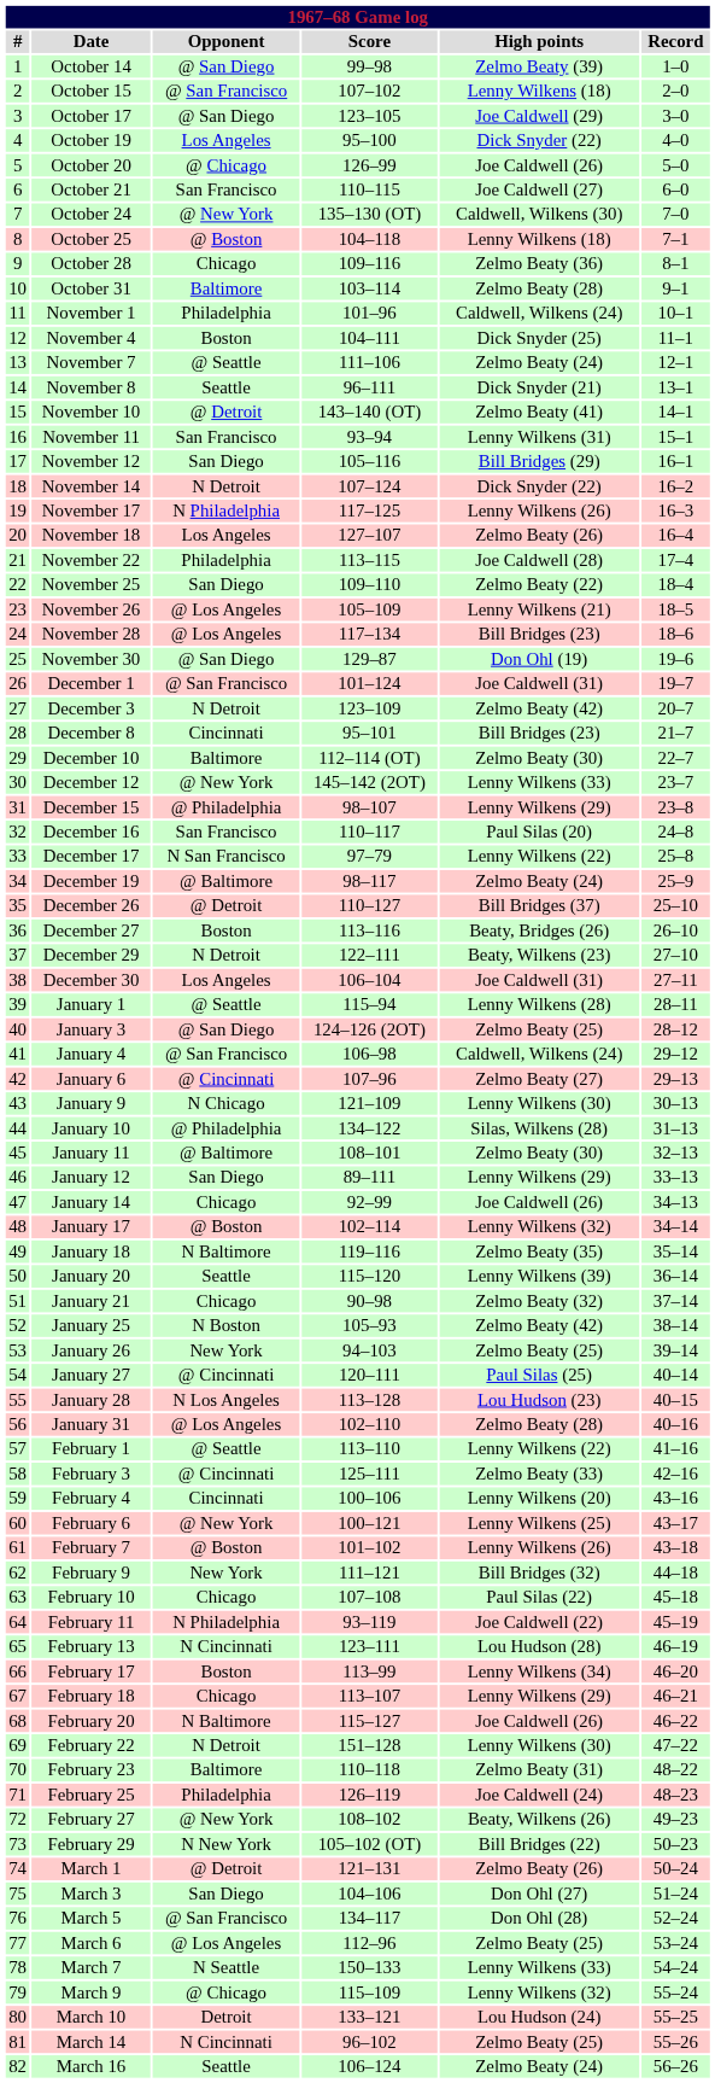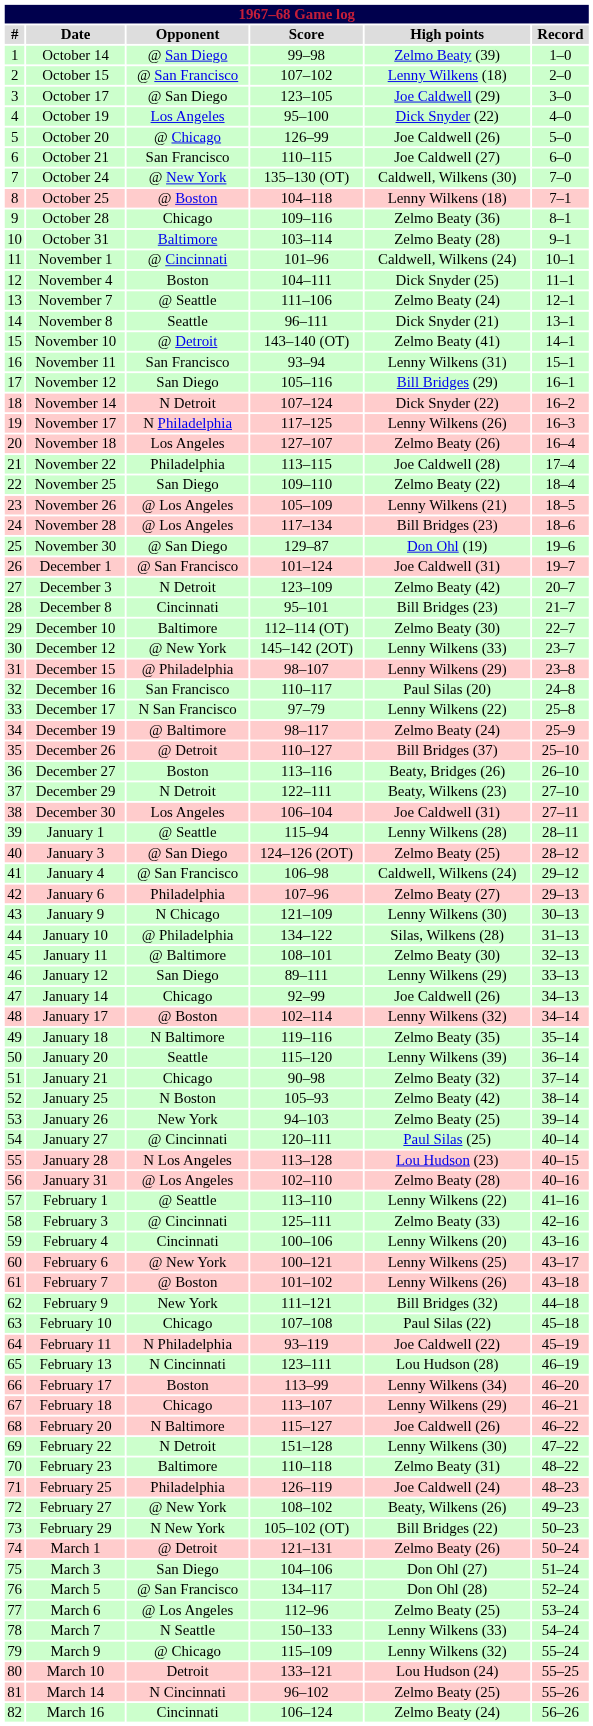 <table class="toccolours collapsible" width=50% style="clear:both; margin:1.5em auto; text-align:center">
 <tr>
 <th colspan=11 style="background:#00004d; color:#C41E3A;">1967–68 Game log</th>
 </tr>
 <tr align="center" bgcolor="#dddddd">
 <td><strong>#</strong></td>
 <td><strong>Date</strong></td>
 <td><strong>Opponent</strong></td>
 <td><strong>Score</strong></td>
 <td><strong>High points</strong></td>
 <td><strong>Record</strong></td>
 </tr>
 <tr align="center" bgcolor="ccffcc">
 <td>1</td>
 <td>October 14</td>
 <td>@ <a href='#'>San Diego</a></td>
 <td>99–98</td>
 <td><a href='#'>Zelmo Beaty</a> (39)</td>
 <td>1–0</td>
 </tr>
 <tr align="center" bgcolor="ccffcc">
 <td>2</td>
 <td>October 15</td>
 <td>@ <a href='#'>San Francisco</a></td>
 <td>107–102</td>
 <td><a href='#'>Lenny Wilkens</a> (18)</td>
 <td>2–0</td>
 </tr>
 <tr align="center" bgcolor="ccffcc">
 <td>3</td>
 <td>October 17</td>
 <td>@ San Diego</td>
 <td>123–105</td>
 <td><a href='#'>Joe Caldwell</a> (29)</td>
 <td>3–0</td>
 </tr>
 <tr align="center" bgcolor="ccffcc">
 <td>4</td>
 <td>October 19</td>
 <td><a href='#'>Los Angeles</a></td>
 <td>95–100</td>
 <td><a href='#'>Dick Snyder</a> (22)</td>
 <td>4–0</td>
 </tr>
 <tr align="center" bgcolor="ccffcc">
 <td>5</td>
 <td>October 20</td>
 <td>@ <a href='#'>Chicago</a></td>
 <td>126–99</td>
 <td>Joe Caldwell (26)</td>
 <td>5–0</td>
 </tr>
 <tr align="center" bgcolor="ccffcc">
 <td>6</td>
 <td>October 21</td>
 <td>San Francisco</td>
 <td>110–115</td>
 <td>Joe Caldwell (27)</td>
 <td>6–0</td>
 </tr>
 <tr align="center" bgcolor="ccffcc">
 <td>7</td>
 <td>October 24</td>
 <td>@ <a href='#'>New York</a></td>
 <td>135–130 (OT)</td>
 <td>Caldwell, Wilkens (30)</td>
 <td>7–0</td>
 </tr>
 <tr align="center" bgcolor="ffcccc">
 <td>8</td>
 <td>October 25</td>
 <td>@ <a href='#'>Boston</a></td>
 <td>104–118</td>
 <td>Lenny Wilkens (18)</td>
 <td>7–1</td>
 </tr>
 <tr align="center" bgcolor="ccffcc">
 <td>9</td>
 <td>October 28</td>
 <td>Chicago</td>
 <td>109–116</td>
 <td>Zelmo Beaty (36)</td>
 <td>8–1</td>
 </tr>
 <tr align="center" bgcolor="ccffcc">
 <td>10</td>
 <td>October 31</td>
 <td><a href='#'>Baltimore</a></td>
 <td>103–114</td>
 <td>Zelmo Beaty (28)</td>
 <td>9–1</td>
 </tr>
 <tr align="center" bgcolor="ccffcc">
 <td>11</td>
 <td>November 1</td>
-<td>Philadelphia</td>
+<td>@ <a href='#'>Cincinnati</a></td>
 <td>101–96</td>
 <td>Caldwell, Wilkens (24)</td>
 <td>10–1</td>
 </tr>
 <tr align="center" bgcolor="ccffcc">
 <td>12</td>
 <td>November 4</td>
 <td>Boston</td>
 <td>104–111</td>
 <td>Dick Snyder (25)</td>
 <td>11–1</td>
 </tr>
 <tr align="center" bgcolor="ccffcc">
 <td>13</td>
 <td>November 7</td>
 <td>@ Seattle</td>
 <td>111–106</td>
 <td>Zelmo Beaty (24)</td>
 <td>12–1</td>
 </tr>
 <tr align="center" bgcolor="ccffcc">
 <td>14</td>
 <td>November 8</td>
 <td>Seattle</td>
 <td>96–111</td>
 <td>Dick Snyder (21)</td>
 <td>13–1</td>
 </tr>
 <tr align="center" bgcolor="ccffcc">
 <td>15</td>
 <td>November 10</td>
 <td>@ <a href='#'>Detroit</a></td>
 <td>143–140 (OT)</td>
 <td>Zelmo Beaty (41)</td>
 <td>14–1</td>
 </tr>
 <tr align="center" bgcolor="ccffcc">
 <td>16</td>
 <td>November 11</td>
 <td>San Francisco</td>
 <td>93–94</td>
 <td>Lenny Wilkens (31)</td>
 <td>15–1</td>
 </tr>
 <tr align="center" bgcolor="ccffcc">
 <td>17</td>
 <td>November 12</td>
 <td>San Diego</td>
 <td>105–116</td>
 <td><a href='#'>Bill Bridges</a> (29)</td>
 <td>16–1</td>
 </tr>
 <tr align="center" bgcolor="ffcccc">
 <td>18</td>
 <td>November 14</td>
 <td>N Detroit</td>
 <td>107–124</td>
 <td>Dick Snyder (22)</td>
 <td>16–2</td>
 </tr>
 <tr align="center" bgcolor="ffcccc">
 <td>19</td>
 <td>November 17</td>
 <td>N <a href='#'>Philadelphia</a></td>
 <td>117–125</td>
 <td>Lenny Wilkens (26)</td>
 <td>16–3</td>
 </tr>
 <tr align="center" bgcolor="ffcccc">
 <td>20</td>
 <td>November 18</td>
 <td>Los Angeles</td>
 <td>127–107</td>
 <td>Zelmo Beaty (26)</td>
 <td>16–4</td>
 </tr>
 <tr align="center" bgcolor="ccffcc">
 <td>21</td>
 <td>November 22</td>
 <td>Philadelphia</td>
 <td>113–115</td>
 <td>Joe Caldwell (28)</td>
 <td>17–4</td>
 </tr>
 <tr align="center" bgcolor="ccffcc">
 <td>22</td>
 <td>November 25</td>
 <td>San Diego</td>
 <td>109–110</td>
 <td>Zelmo Beaty (22)</td>
 <td>18–4</td>
 </tr>
 <tr align="center" bgcolor="ffcccc">
 <td>23</td>
 <td>November 26</td>
 <td>@ Los Angeles</td>
 <td>105–109</td>
 <td>Lenny Wilkens (21)</td>
 <td>18–5</td>
 </tr>
 <tr align="center" bgcolor="ffcccc">
 <td>24</td>
 <td>November 28</td>
 <td>@ Los Angeles</td>
 <td>117–134</td>
 <td>Bill Bridges (23)</td>
 <td>18–6</td>
 </tr>
 <tr align="center" bgcolor="ccffcc">
 <td>25</td>
 <td>November 30</td>
 <td>@ San Diego</td>
 <td>129–87</td>
 <td><a href='#'>Don Ohl</a> (19)</td>
 <td>19–6</td>
 </tr>
 <tr align="center" bgcolor="ffcccc">
 <td>26</td>
 <td>December 1</td>
 <td>@ San Francisco</td>
 <td>101–124</td>
 <td>Joe Caldwell (31)</td>
 <td>19–7</td>
 </tr>
 <tr align="center" bgcolor="ccffcc">
 <td>27</td>
 <td>December 3</td>
 <td>N Detroit</td>
 <td>123–109</td>
 <td>Zelmo Beaty (42)</td>
 <td>20–7</td>
 </tr>
 <tr align="center" bgcolor="ccffcc">
 <td>28</td>
 <td>December 8</td>
 <td>Cincinnati</td>
 <td>95–101</td>
 <td>Bill Bridges (23)</td>
 <td>21–7</td>
 </tr>
 <tr align="center" bgcolor="ccffcc">
 <td>29</td>
 <td>December 10</td>
 <td>Baltimore</td>
 <td>112–114 (OT)</td>
 <td>Zelmo Beaty (30)</td>
 <td>22–7</td>
 </tr>
 <tr align="center" bgcolor="ccffcc">
 <td>30</td>
 <td>December 12</td>
 <td>@ New York</td>
 <td>145–142 (2OT)</td>
 <td>Lenny Wilkens (33)</td>
 <td>23–7</td>
 </tr>
 <tr align="center" bgcolor="ffcccc">
 <td>31</td>
 <td>December 15</td>
 <td>@ Philadelphia</td>
 <td>98–107</td>
 <td>Lenny Wilkens (29)</td>
 <td>23–8</td>
 </tr>
 <tr align="center" bgcolor="ccffcc">
 <td>32</td>
 <td>December 16</td>
 <td>San Francisco</td>
 <td>110–117</td>
 <td>Paul Silas (20)</td>
 <td>24–8</td>
 </tr>
 <tr align="center" bgcolor="ccffcc">
 <td>33</td>
 <td>December 17</td>
 <td>N San Francisco</td>
 <td>97–79</td>
 <td>Lenny Wilkens (22)</td>
 <td>25–8</td>
 </tr>
 <tr align="center" bgcolor="ffcccc">
 <td>34</td>
 <td>December 19</td>
 <td>@ Baltimore</td>
 <td>98–117</td>
 <td>Zelmo Beaty (24)</td>
 <td>25–9</td>
 </tr>
 <tr align="center" bgcolor="ffcccc">
 <td>35</td>
 <td>December 26</td>
 <td>@ Detroit</td>
 <td>110–127</td>
 <td>Bill Bridges (37)</td>
 <td>25–10</td>
 </tr>
 <tr align="center" bgcolor="ccffcc">
 <td>36</td>
 <td>December 27</td>
 <td>Boston</td>
 <td>113–116</td>
 <td>Beaty, Bridges (26)</td>
 <td>26–10</td>
 </tr>
 <tr align="center" bgcolor="ccffcc">
 <td>37</td>
 <td>December 29</td>
 <td>N Detroit</td>
 <td>122–111</td>
 <td>Beaty, Wilkens (23)</td>
 <td>27–10</td>
 </tr>
 <tr align="center" bgcolor="ffcccc">
 <td>38</td>
 <td>December 30</td>
 <td>Los Angeles</td>
 <td>106–104</td>
 <td>Joe Caldwell (31)</td>
 <td>27–11</td>
 </tr>
 <tr align="center" bgcolor="ccffcc">
 <td>39</td>
 <td>January 1</td>
 <td>@ Seattle</td>
 <td>115–94</td>
 <td>Lenny Wilkens (28)</td>
 <td>28–11</td>
 </tr>
 <tr align="center" bgcolor="ffcccc">
 <td>40</td>
 <td>January 3</td>
 <td>@ San Diego</td>
 <td>124–126 (2OT)</td>
 <td>Zelmo Beaty (25)</td>
 <td>28–12</td>
 </tr>
 <tr align="center" bgcolor="ccffcc">
 <td>41</td>
 <td>January 4</td>
 <td>@ San Francisco</td>
 <td>106–98</td>
 <td>Caldwell, Wilkens (24)</td>
 <td>29–12</td>
 </tr>
 <tr align="center" bgcolor="ffcccc">
 <td>42</td>
 <td>January 6</td>
-<td>@ <a href='#'>Cincinnati</a></td>
+<td>Philadelphia</td>
 <td>107–96</td>
 <td>Zelmo Beaty (27)</td>
 <td>29–13</td>
 </tr>
 <tr align="center" bgcolor="ccffcc">
 <td>43</td>
 <td>January 9</td>
 <td>N Chicago</td>
 <td>121–109</td>
 <td>Lenny Wilkens (30)</td>
 <td>30–13</td>
 </tr>
 <tr align="center" bgcolor="ccffcc">
 <td>44</td>
 <td>January 10</td>
 <td>@ Philadelphia</td>
 <td>134–122</td>
 <td>Silas, Wilkens (28)</td>
 <td>31–13</td>
 </tr>
 <tr align="center" bgcolor="ccffcc">
 <td>45</td>
 <td>January 11</td>
 <td>@ Baltimore</td>
 <td>108–101</td>
 <td>Zelmo Beaty (30)</td>
 <td>32–13</td>
 </tr>
 <tr align="center" bgcolor="ccffcc">
 <td>46</td>
 <td>January 12</td>
 <td>San Diego</td>
 <td>89–111</td>
 <td>Lenny Wilkens (29)</td>
 <td>33–13</td>
 </tr>
 <tr align="center" bgcolor="ccffcc">
 <td>47</td>
 <td>January 14</td>
 <td>Chicago</td>
 <td>92–99</td>
 <td>Joe Caldwell (26)</td>
 <td>34–13</td>
 </tr>
 <tr align="center" bgcolor="ffcccc">
 <td>48</td>
 <td>January 17</td>
 <td>@ Boston</td>
 <td>102–114</td>
 <td>Lenny Wilkens (32)</td>
 <td>34–14</td>
 </tr>
 <tr align="center" bgcolor="ccffcc">
 <td>49</td>
 <td>January 18</td>
 <td>N Baltimore</td>
 <td>119–116</td>
 <td>Zelmo Beaty (35)</td>
 <td>35–14</td>
 </tr>
 <tr align="center" bgcolor="ccffcc">
 <td>50</td>
 <td>January 20</td>
 <td>Seattle</td>
 <td>115–120</td>
 <td>Lenny Wilkens (39)</td>
 <td>36–14</td>
 </tr>
 <tr align="center" bgcolor="ccffcc">
 <td>51</td>
 <td>January 21</td>
 <td>Chicago</td>
 <td>90–98</td>
 <td>Zelmo Beaty (32)</td>
 <td>37–14</td>
 </tr>
 <tr align="center" bgcolor="ccffcc">
 <td>52</td>
 <td>January 25</td>
 <td>N Boston</td>
 <td>105–93</td>
 <td>Zelmo Beaty (42)</td>
 <td>38–14</td>
 </tr>
 <tr align="center" bgcolor="ccffcc">
 <td>53</td>
 <td>January 26</td>
 <td>New York</td>
 <td>94–103</td>
 <td>Zelmo Beaty (25)</td>
 <td>39–14</td>
 </tr>
 <tr align="center" bgcolor="ccffcc">
 <td>54</td>
 <td>January 27</td>
 <td>@ Cincinnati</td>
 <td>120–111</td>
 <td><a href='#'>Paul Silas</a> (25)</td>
 <td>40–14</td>
 </tr>
 <tr align="center" bgcolor="ffcccc">
 <td>55</td>
 <td>January 28</td>
 <td>N Los Angeles</td>
 <td>113–128</td>
 <td><a href='#'>Lou Hudson</a> (23)</td>
 <td>40–15</td>
 </tr>
 <tr align="center" bgcolor="ffcccc">
 <td>56</td>
 <td>January 31</td>
 <td>@ Los Angeles</td>
 <td>102–110</td>
 <td>Zelmo Beaty (28)</td>
 <td>40–16</td>
 </tr>
 <tr align="center" bgcolor="ccffcc">
 <td>57</td>
 <td>February 1</td>
 <td>@ Seattle</td>
 <td>113–110</td>
 <td>Lenny Wilkens (22)</td>
 <td>41–16</td>
 </tr>
 <tr align="center" bgcolor="ccffcc">
 <td>58</td>
 <td>February 3</td>
 <td>@ Cincinnati</td>
 <td>125–111</td>
 <td>Zelmo Beaty (33)</td>
 <td>42–16</td>
 </tr>
 <tr align="center" bgcolor="ccffcc">
 <td>59</td>
 <td>February 4</td>
 <td>Cincinnati</td>
 <td>100–106</td>
 <td>Lenny Wilkens (20)</td>
 <td>43–16</td>
 </tr>
 <tr align="center" bgcolor="ffcccc">
 <td>60</td>
 <td>February 6</td>
 <td>@ New York</td>
 <td>100–121</td>
 <td>Lenny Wilkens (25)</td>
 <td>43–17</td>
 </tr>
 <tr align="center" bgcolor="ffcccc">
 <td>61</td>
 <td>February 7</td>
 <td>@ Boston</td>
 <td>101–102</td>
 <td>Lenny Wilkens (26)</td>
 <td>43–18</td>
 </tr>
 <tr align="center" bgcolor="ccffcc">
 <td>62</td>
 <td>February 9</td>
 <td>New York</td>
 <td>111–121</td>
 <td>Bill Bridges (32)</td>
 <td>44–18</td>
 </tr>
 <tr align="center" bgcolor="ccffcc">
 <td>63</td>
 <td>February 10</td>
 <td>Chicago</td>
 <td>107–108</td>
 <td>Paul Silas (22)</td>
 <td>45–18</td>
 </tr>
 <tr align="center" bgcolor="ffcccc">
 <td>64</td>
 <td>February 11</td>
 <td>N Philadelphia</td>
 <td>93–119</td>
 <td>Joe Caldwell (22)</td>
 <td>45–19</td>
 </tr>
 <tr align="center" bgcolor="ccffcc">
 <td>65</td>
 <td>February 13</td>
 <td>N Cincinnati</td>
 <td>123–111</td>
 <td>Lou Hudson (28)</td>
 <td>46–19</td>
 </tr>
 <tr align="center" bgcolor="ffcccc">
 <td>66</td>
 <td>February 17</td>
 <td>Boston</td>
 <td>113–99</td>
 <td>Lenny Wilkens (34)</td>
 <td>46–20</td>
 </tr>
 <tr align="center" bgcolor="ffcccc">
 <td>67</td>
 <td>February 18</td>
 <td>Chicago</td>
 <td>113–107</td>
 <td>Lenny Wilkens (29)</td>
 <td>46–21</td>
 </tr>
 <tr align="center" bgcolor="ffcccc">
 <td>68</td>
 <td>February 20</td>
 <td>N Baltimore</td>
 <td>115–127</td>
 <td>Joe Caldwell (26)</td>
 <td>46–22</td>
 </tr>
 <tr align="center" bgcolor="ccffcc">
 <td>69</td>
 <td>February 22</td>
 <td>N Detroit</td>
 <td>151–128</td>
 <td>Lenny Wilkens (30)</td>
 <td>47–22</td>
 </tr>
 <tr align="center" bgcolor="ccffcc">
 <td>70</td>
 <td>February 23</td>
 <td>Baltimore</td>
 <td>110–118</td>
 <td>Zelmo Beaty (31)</td>
 <td>48–22</td>
 </tr>
 <tr align="center" bgcolor="ffcccc">
 <td>71</td>
 <td>February 25</td>
 <td>Philadelphia</td>
 <td>126–119</td>
 <td>Joe Caldwell (24)</td>
 <td>48–23</td>
 </tr>
 <tr align="center" bgcolor="ccffcc">
 <td>72</td>
 <td>February 27</td>
 <td>@ New York</td>
 <td>108–102</td>
 <td>Beaty, Wilkens (26)</td>
 <td>49–23</td>
 </tr>
 <tr align="center" bgcolor="ccffcc">
 <td>73</td>
 <td>February 29</td>
 <td>N New York</td>
 <td>105–102 (OT)</td>
 <td>Bill Bridges (22)</td>
 <td>50–23</td>
 </tr>
 <tr align="center" bgcolor="ffcccc">
 <td>74</td>
 <td>March 1</td>
 <td>@ Detroit</td>
 <td>121–131</td>
 <td>Zelmo Beaty (26)</td>
 <td>50–24</td>
 </tr>
 <tr align="center" bgcolor="ccffcc">
 <td>75</td>
 <td>March 3</td>
 <td>San Diego</td>
 <td>104–106</td>
 <td>Don Ohl (27)</td>
 <td>51–24</td>
 </tr>
 <tr align="center" bgcolor="ccffcc">
 <td>76</td>
 <td>March 5</td>
 <td>@ San Francisco</td>
 <td>134–117</td>
 <td>Don Ohl (28)</td>
 <td>52–24</td>
 </tr>
 <tr align="center" bgcolor="ccffcc">
 <td>77</td>
 <td>March 6</td>
 <td>@ Los Angeles</td>
 <td>112–96</td>
 <td>Zelmo Beaty (25)</td>
 <td>53–24</td>
 </tr>
 <tr align="center" bgcolor="ccffcc">
 <td>78</td>
 <td>March 7</td>
 <td>N Seattle</td>
 <td>150–133</td>
 <td>Lenny Wilkens (33)</td>
 <td>54–24</td>
 </tr>
 <tr align="center" bgcolor="ccffcc">
 <td>79</td>
 <td>March 9</td>
 <td>@ Chicago</td>
 <td>115–109</td>
 <td>Lenny Wilkens (32)</td>
 <td>55–24</td>
 </tr>
 <tr align="center" bgcolor="ffcccc">
 <td>80</td>
 <td>March 10</td>
 <td>Detroit</td>
 <td>133–121</td>
 <td>Lou Hudson (24)</td>
 <td>55–25</td>
 </tr>
 <tr align="center" bgcolor="ffcccc">
 <td>81</td>
 <td>March 14</td>
 <td>N Cincinnati</td>
 <td>96–102</td>
 <td>Zelmo Beaty (25)</td>
 <td>55–26</td>
 </tr>
 <tr align="center" bgcolor="ccffcc">
 <td>82</td>
 <td>March 16</td>
-<td>Seattle</td>
+<td>Cincinnati</td>
 <td>106–124</td>
 <td>Zelmo Beaty (24)</td>
 <td>56–26</td>
 </tr>
 </table>
